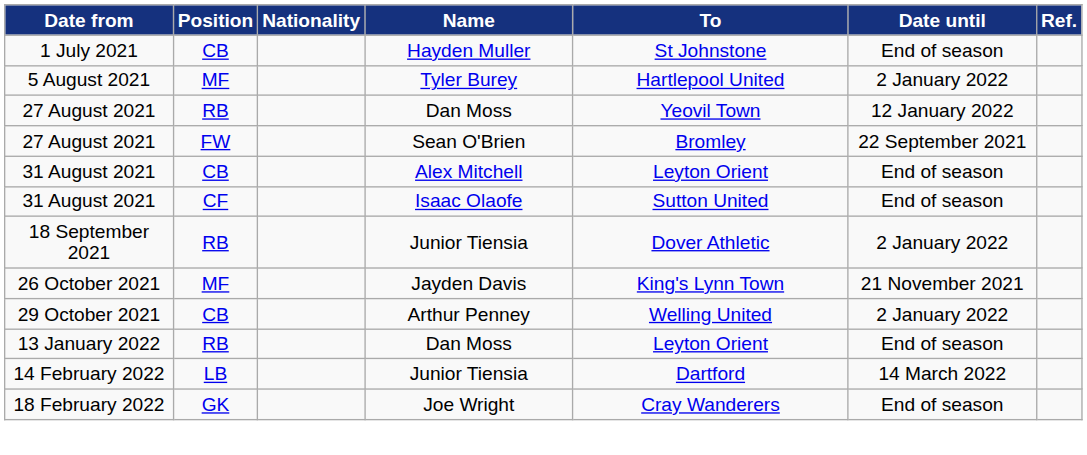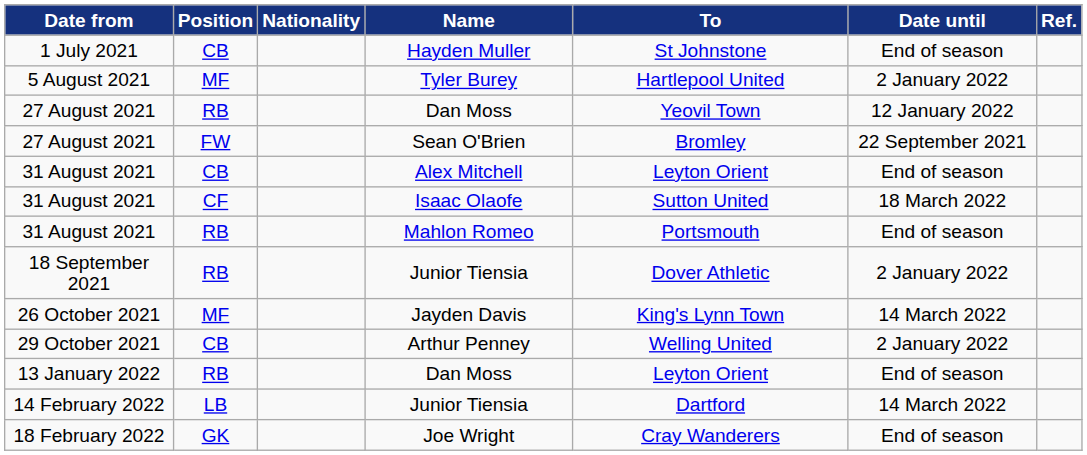 <table class="wikitable"  style="text-align:center; font-size:90%; ">
 <tr>
 <th style="background:#15317E;color:#FFFFFF; width:120px;">Date from</th>
 <th style="background:#15317E;color:#FFFFFF; width:50px;">Position</th>
 <th style="background:#15317E;color:#FFFFFF; width:50px;">Nationality</th>
 <th style="background:#15317E;color:#FFFFFF; width:150px;">Name</th>
 <th style="background:#15317E;color:#FFFFFF; width:200px;">To</th>
 <th style="background:#15317E;color:#FFFFFF; width:135px;">Date until</th>
 <th style="background:#15317E;color:#FFFFFF; width:25px;">Ref.</th>
 </tr>
 <tr>
 <td>1 July 2021</td>
 <td><a href='#'>CB</a></td>
 <td></td>
 <td><a href='#'>Hayden Muller</a></td>
 <td> <a href='#'>St Johnstone</a></td>
 <td>End of season</td>
 <td></td>
 </tr>
 <tr>
 <td>5 August 2021</td>
 <td><a href='#'>MF</a></td>
 <td></td>
 <td><a href='#'>Tyler Burey</a></td>
 <td> <a href='#'>Hartlepool United</a></td>
 <td>2 January 2022</td>
 <td></td>
 </tr>
 <tr>
 <td>27 August 2021</td>
 <td><a href='#'>RB</a></td>
 <td></td>
 <td>Dan Moss</td>
 <td> <a href='#'>Yeovil Town</a></td>
 <td>12 January 2022</td>
 <td></td>
 </tr>
 <tr>
 <td>27 August 2021</td>
 <td><a href='#'>FW</a></td>
 <td></td>
 <td>Sean O'Brien</td>
 <td> <a href='#'>Bromley</a></td>
 <td>22 September 2021</td>
 <td></td>
 </tr>
 <tr>
 <td>31 August 2021</td>
 <td><a href='#'>CB</a></td>
 <td></td>
 <td><a href='#'>Alex Mitchell</a></td>
 <td> <a href='#'>Leyton Orient</a></td>
 <td>End of season</td>
 <td></td>
 </tr>
 <tr>
 <td>31 August 2021</td>
 <td><a href='#'>CF</a></td>
 <td></td>
 <td><a href='#'>Isaac Olaofe</a></td>
 <td> <a href='#'>Sutton United</a></td>
+<td>18 March 2022</td>
+<td></td>
+</tr>
+<tr>
+<td>31 August 2021</td>
+<td><a href='#'>RB</a></td>
+<td></td>
+<td><a href='#'>Mahlon Romeo</a></td>
+<td> <a href='#'>Portsmouth</a></td>
 <td>End of season</td>
 <td></td>
 </tr>
 <tr>
 <td>18 September 2021</td>
 <td><a href='#'>RB</a></td>
 <td></td>
 <td>Junior Tiensia</td>
 <td> <a href='#'>Dover Athletic</a></td>
 <td>2 January 2022</td>
 <td></td>
 </tr>
 <tr>
 <td>26 October 2021</td>
 <td><a href='#'>MF</a></td>
 <td></td>
 <td>Jayden Davis</td>
 <td> <a href='#'>King's Lynn Town</a></td>
-<td>21 November 2021</td>
+<td>14 March 2022</td>
 <td></td>
 </tr>
 <tr>
 <td>29 October 2021</td>
 <td><a href='#'>CB</a></td>
 <td></td>
 <td>Arthur Penney</td>
 <td> <a href='#'>Welling United</a></td>
 <td>2 January 2022</td>
 <td></td>
 </tr>
 <tr>
 <td>13 January 2022</td>
 <td><a href='#'>RB</a></td>
 <td></td>
 <td>Dan Moss</td>
 <td> <a href='#'>Leyton Orient</a></td>
 <td>End of season</td>
 <td></td>
 </tr>
 <tr>
 <td>14 February 2022</td>
 <td><a href='#'>LB</a></td>
 <td></td>
 <td>Junior Tiensia</td>
 <td> <a href='#'>Dartford</a></td>
 <td>14 March 2022</td>
 <td></td>
 </tr>
 <tr>
 <td>18 February 2022</td>
 <td><a href='#'>GK</a></td>
 <td></td>
 <td>Joe Wright</td>
 <td> <a href='#'>Cray Wanderers</a></td>
 <td>End of season</td>
 <td></td>
 </tr>
 </table>
